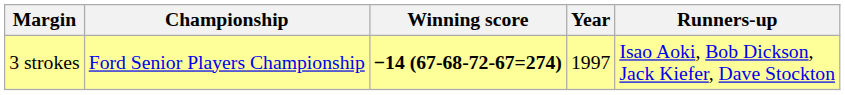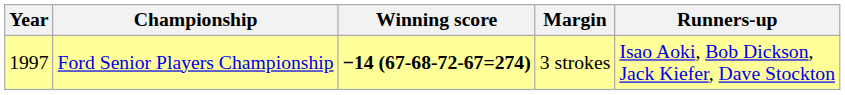 <table class="wikitable">
 <tr>
-<th>Margin</th>
+<th>Year</th>
 <th>Championship</th>
 <th>Winning score</th>
-<th>Year</th>
+<th>Margin</th>
 <th>Runners-up</th>
 </tr>
 <tr style="background:#FFFF99;">
-<td>3 strokes</td>
+<td>1997</td>
 <td><a href='#'>Ford Senior Players Championship</a></td>
 <td><strong>−14 (67-68-72-67=274)</strong></td>
-<td>1997</td>
+<td>3 strokes</td>
 <td> <a href='#'>Isao Aoki</a>,  <a href='#'>Bob Dickson</a>,<br> <a href='#'>Jack Kiefer</a>,  <a href='#'>Dave Stockton</a></td>
 </tr>
 </table>
